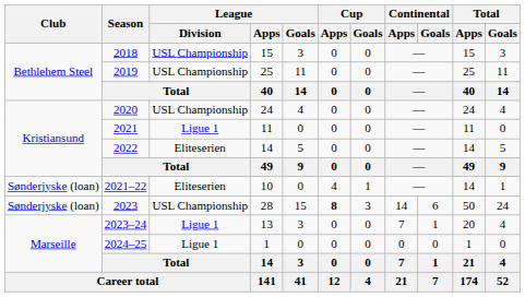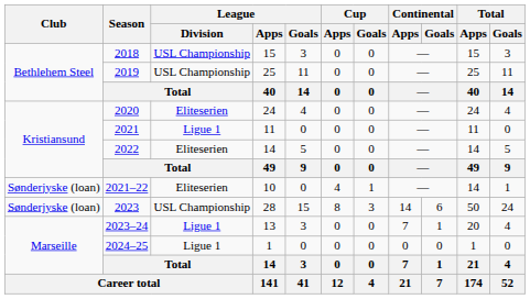 <table class="wikitable" style="text-align:center">
 <tr>
 <th rowspan="2">Club</th>
 <th rowspan="2">Season</th>
 <th colspan="3">League</th>
 <th colspan="2">Cup</th>
 <th colspan="2">Continental</th>
 <th colspan="2">Total</th>
 </tr>
 <tr>
 <th>Division</th>
 <th>Apps</th>
 <th>Goals</th>
 <th>Apps</th>
 <th>Goals</th>
 <th>Apps</th>
 <th>Goals</th>
 <th>Apps</th>
 <th>Goals</th>
 </tr>
 <tr>
 <td rowspan="3"><a href='#'>Bethlehem Steel</a></td>
 <td><a href='#'>2018</a></td>
 <td><a href='#'>USL Championship</a></td>
 <td>15</td>
 <td>3</td>
 <td>0</td>
 <td>0</td>
 <td colspan="2">—</td>
 <td>15</td>
 <td>3</td>
 </tr>
 <tr>
 <td><a href='#'>2019</a></td>
 <td>USL Championship</td>
 <td>25</td>
 <td>11</td>
 <td>0</td>
 <td>0</td>
 <td colspan="2">—</td>
 <td>25</td>
 <td>11</td>
 </tr>
 <tr>
 <th colspan="2">Total</th>
 <th>40</th>
 <th>14</th>
 <th>0</th>
 <th>0</th>
 <th colspan="2">—</th>
 <th>40</th>
 <th>14</th>
 </tr>
 <tr>
 <td rowspan="4"><a href='#'>Kristiansund</a></td>
 <td><a href='#'>2020</a></td>
-<td>USL Championship</td>
+<td><a href='#'>Eliteserien</a></td>
 <td>24</td>
 <td>4</td>
 <td>0</td>
 <td>0</td>
 <td colspan="2">—</td>
 <td>24</td>
 <td>4</td>
 </tr>
 <tr>
 <td><a href='#'>2021</a></td>
 <td><a href='#'>Ligue 1</a></td>
 <td>11</td>
 <td>0</td>
 <td>0</td>
 <td>0</td>
 <td colspan="2">—</td>
 <td>11</td>
 <td>0</td>
 </tr>
 <tr>
 <td><a href='#'>2022</a></td>
 <td>Eliteserien</td>
 <td>14</td>
 <td>5</td>
 <td>0</td>
 <td>0</td>
 <td colspan="2">—</td>
 <td>14</td>
 <td>5</td>
 </tr>
 <tr>
 <th colspan="2">Total</th>
 <th>49</th>
 <th>9</th>
 <th>0</th>
 <th>0</th>
 <th colspan="2">—</th>
 <th>49</th>
 <th>9</th>
 </tr>
 <tr>
 <td><a href='#'>Sønderjyske</a> (loan)</td>
 <td><a href='#'>2021–22</a></td>
 <td>Eliteserien</td>
 <td>10</td>
 <td>0</td>
 <td>4</td>
 <td>1</td>
 <td colspan="2">—</td>
 <td>14</td>
 <td>1</td>
 </tr>
 <tr>
 <td><a href='#'>Sønderjyske</a> (loan)</td>
 <td><a href='#'>2023</a></td>
 <td>USL Championship</td>
 <td>28</td>
 <td>15</td>
-<td><strong>8</strong></td>
+<td>8</td>
 <td>3</td>
 <td>14</td>
 <td>6</td>
 <td>50</td>
 <td>24</td>
 </tr>
 <tr>
 <td rowspan="3"><a href='#'>Marseille</a></td>
 <td><a href='#'>2023–24</a></td>
 <td><a href='#'>Ligue 1</a></td>
 <td>13</td>
 <td>3</td>
 <td>0</td>
 <td>0</td>
 <td>7</td>
 <td>1</td>
 <td>20</td>
 <td>4</td>
 </tr>
 <tr>
 <td><a href='#'>2024–25</a></td>
 <td>Ligue 1</td>
 <td>1</td>
 <td>0</td>
 <td>0</td>
 <td>0</td>
 <td>0</td>
 <td>0</td>
 <td>1</td>
 <td>0</td>
 </tr>
 <tr>
 <th colspan="2">Total</th>
 <th>14</th>
 <th>3</th>
 <th>0</th>
 <th>0</th>
 <th>7</th>
 <th>1</th>
 <th>21</th>
 <th>4</th>
 </tr>
 <tr>
 <th colspan="3">Career total</th>
 <th>141</th>
 <th>41</th>
 <th>12</th>
 <th>4</th>
 <th>21</th>
 <th>7</th>
 <th>174</th>
 <th>52</th>
 </tr>
 </table>
